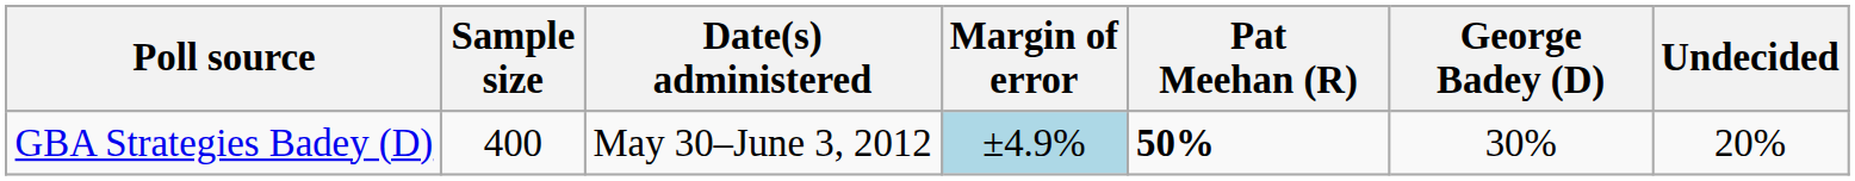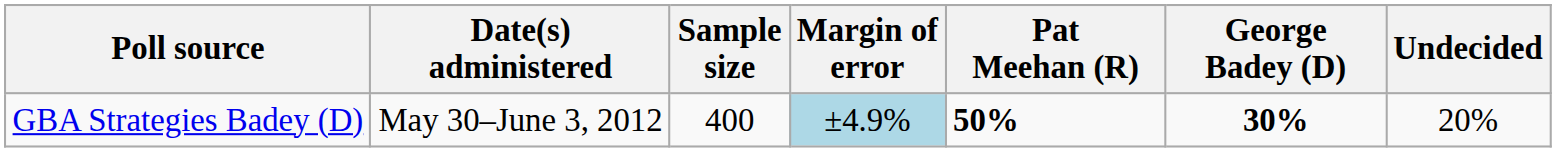 <table class="wikitable">
 <tr>
 <th>Poll source</th>
+<th>Date(s)<br>administered</th>
 <th>Sample<br>size</th>
-<th>Date(s)<br>administered</th>
 <th>Margin of <br>error</th>
 <th style="width:100px;">Pat<br>Meehan (R)</th>
 <th style="width:100px;">George<br>Badey (D)</th>
 <th>Undecided</th>
 </tr>
 <tr>
 <td><a href='#'>GBA Strategies Badey (D)</a></td>
+<td align=center>May 30–June 3, 2012</td>
 <td align=center>400</td>
-<td align=center>May 30–June 3, 2012</td>
 <td align=center style="background: lightblue;">±4.9%</td>
 <td><strong>50%</strong></td>
-<td align=center>30%</td>
+<td align=center><strong>30%</strong></td>
 <td align="center">20%</td>
 </tr>
 </table>
